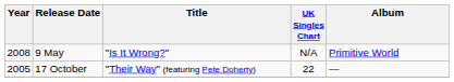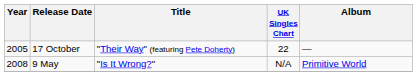 <table class="wikitable">
 <tr>
 <th align="center" valign="top" width="30">Year</th>
 <th align="left" valign="top" width="100">Release Date</th>
 <th align="left" valign="top" width="280">Title</th>
 <th align="center" valign="top" width="40"><small><a href='#'>UK Singles Chart</a></small></th>
 <th align="left" valign="top" width="180">Album</th>
 </tr>
 <tr>
+<td align="center" valign="top">2005</td>
+<td align="left" valign="top">17 October</td>
+<td align="left" valign="top">"<a href='#'>Their Way</a>" <small>(featuring <a href='#'>Pete Doherty</a>)</small></td>
+<td align="center" valign="top">22</td>
+<td align="left" valign="top">—</td>
+</tr>
+<tr>
 <td align="center" valign="top">2008</td>
 <td align="left" valign="top">9 May</td>
 <td align="left" valign="top">"<a href='#'>Is It Wrong?</a>"</td>
 <td align="center" valign="top">N/A</td>
 <td align="left" valign="top"><a href='#'>Primitive World</a></td>
 </tr>
 <tr>
-<td align="center" valign="top">2005</td>
-<td align="left" valign="top">17 October</td>
-<td align="left" valign="top">"<a href='#'>Their Way</a>" <small>(featuring <a href='#'>Pete Doherty</a>)</small></td>
-<td align="center" valign="top">22</td>
-<td align="left" valign="top">—</td>
-</tr>
-<tr>
 </tr>
 </table>
